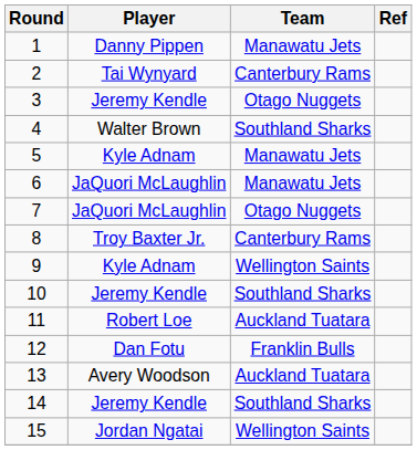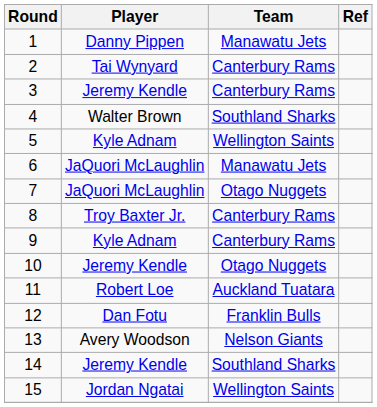 <table class="wikitable" style="text-align:center">
 <tr>
 <th>Round</th>
 <th>Player</th>
 <th>Team</th>
 <th>Ref</th>
 </tr>
 <tr>
 <td>1</td>
 <td><a href='#'>Danny Pippen</a></td>
 <td><a href='#'>Manawatu Jets</a></td>
 <td></td>
 </tr>
 <tr>
 <td>2</td>
 <td><a href='#'>Tai Wynyard</a></td>
 <td><a href='#'>Canterbury Rams</a></td>
 <td></td>
 </tr>
 <tr>
 <td>3</td>
 <td><a href='#'>Jeremy Kendle</a></td>
-<td><a href='#'>Otago Nuggets</a></td>
+<td><a href='#'>Canterbury Rams</a></td>
 <td></td>
 </tr>
 <tr>
 <td>4</td>
 <td>Walter Brown</td>
 <td><a href='#'>Southland Sharks</a></td>
 <td></td>
 </tr>
 <tr>
 <td>5</td>
 <td><a href='#'>Kyle Adnam</a></td>
-<td><a href='#'>Manawatu Jets</a></td>
+<td><a href='#'>Wellington Saints</a></td>
 <td></td>
 </tr>
 <tr>
 <td>6</td>
 <td><a href='#'>JaQuori McLaughlin</a></td>
 <td><a href='#'>Manawatu Jets</a></td>
 <td></td>
 </tr>
 <tr>
 <td>7</td>
 <td><a href='#'>JaQuori McLaughlin</a></td>
 <td><a href='#'>Otago Nuggets</a></td>
 <td></td>
 </tr>
 <tr>
 <td>8</td>
 <td><a href='#'>Troy Baxter Jr.</a></td>
 <td><a href='#'>Canterbury Rams</a></td>
 <td></td>
 </tr>
 <tr>
 <td>9</td>
 <td><a href='#'>Kyle Adnam</a></td>
-<td><a href='#'>Wellington Saints</a></td>
+<td><a href='#'>Canterbury Rams</a></td>
 <td></td>
 </tr>
 <tr>
 <td>10</td>
 <td><a href='#'>Jeremy Kendle</a></td>
-<td><a href='#'>Southland Sharks</a></td>
+<td><a href='#'>Otago Nuggets</a></td>
 <td></td>
 </tr>
 <tr>
 <td>11</td>
 <td><a href='#'>Robert Loe</a></td>
 <td><a href='#'>Auckland Tuatara</a></td>
 <td></td>
 </tr>
 <tr>
 <td>12</td>
 <td><a href='#'>Dan Fotu</a></td>
 <td><a href='#'>Franklin Bulls</a></td>
 <td></td>
 </tr>
 <tr>
 <td>13</td>
 <td>Avery Woodson</td>
-<td><a href='#'>Auckland Tuatara</a></td>
+<td><a href='#'>Nelson Giants</a></td>
 <td></td>
 </tr>
 <tr>
 <td>14</td>
 <td><a href='#'>Jeremy Kendle</a></td>
 <td><a href='#'>Southland Sharks</a></td>
 <td></td>
 </tr>
 <tr>
 <td>15</td>
 <td><a href='#'>Jordan Ngatai</a></td>
 <td><a href='#'>Wellington Saints</a></td>
 <td></td>
 </tr>
 <tr>
 </tr>
 </table>
